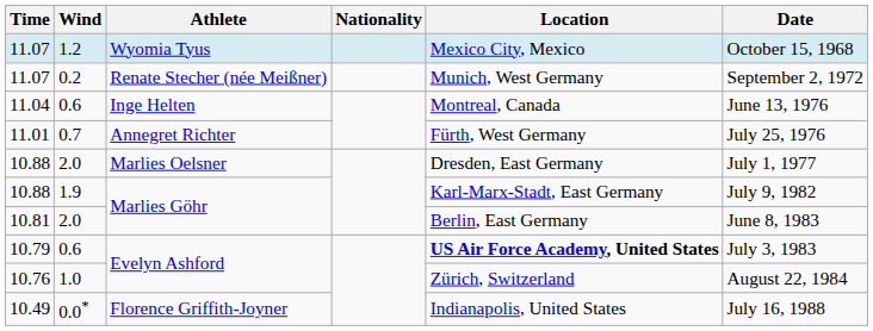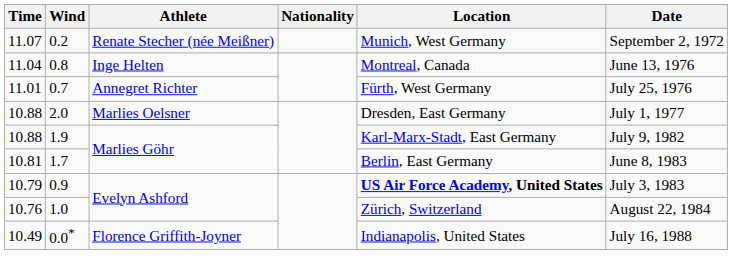 <table class="wikitable">
 <tr>
 <th>Time</th>
 <th>Wind</th>
 <th>Athlete</th>
 <th>Nationality</th>
 <th>Location</th>
 <th>Date</th>
-</tr>
-<tr bgcolor="#D6ECF3">
-<td>11.07</td>
-<td>1.2</td>
-<td><a href='#'>Wyomia Tyus</a></td>
-<td></td>
-<td><a href='#'>Mexico City</a>, Mexico</td>
-<td>October 15, 1968</td>
 </tr>
 <tr -bgcolor="#D6ECF3">
 <td>11.07</td>
 <td>0.2</td>
 <td><a href='#'>Renate Stecher (née Meißner)</a></td>
 <td></td>
 <td><a href='#'>Munich</a>, West Germany</td>
 <td>September 2, 1972</td>
 </tr>
 <tr -bgcolor="#D6ECF3">
 <td>11.04</td>
-<td>0.6</td>
+<td>0.8</td>
 <td><a href='#'>Inge Helten</a></td>
 <td rowspan="2"></td>
 <td><a href='#'>Montreal</a>, Canada</td>
 <td>June 13, 1976</td>
 </tr>
 <tr -bgcolor="#D6ECF3">
 <td>11.01</td>
 <td>0.7</td>
 <td><a href='#'>Annegret Richter</a></td>
 <td><a href='#'>Fürth</a>, West Germany</td>
 <td>July 25, 1976</td>
 </tr>
 <tr -bgcolor="#D6ECF3">
 <td>10.88</td>
 <td>2.0</td>
 <td><a href='#'>Marlies Oelsner</a></td>
 <td rowspan="3"></td>
 <td>Dresden, East Germany</td>
 <td>July 1, 1977</td>
 </tr>
 <tr -bgcolor="#D6ECF3">
 <td>10.88</td>
 <td>1.9</td>
 <td rowspan="2"><a href='#'>Marlies Göhr</a></td>
 <td><a href='#'>Karl-Marx-Stadt</a>, East Germany</td>
 <td>July 9, 1982</td>
 </tr>
 <tr -bgcolor="#D6ECF3">
 <td>10.81</td>
-<td>2.0</td>
+<td>1.7</td>
 <td><a href='#'>Berlin</a>, East Germany</td>
 <td>June 8, 1983</td>
 </tr>
 <tr -bgcolor="#D6ECF3">
 <td>10.79</td>
-<td>0.6</td>
+<td>0.9</td>
 <td rowspan="2"><a href='#'>Evelyn Ashford</a></td>
 <td rowspan="3"></td>
 <td><strong><a href='#'>US Air Force Academy</a>, United States</strong></td>
 <td>July 3, 1983</td>
 </tr>
 <tr -bgcolor="#D6ECF3">
 <td>10.76</td>
 <td>1.0</td>
 <td><a href='#'>Zürich</a>, <a href='#'>Switzerland</a></td>
 <td>August 22, 1984</td>
 </tr>
 <tr -bgcolor="#D6ECF3">
 <td>10.49</td>
 <td>0.0<sup>*</sup></td>
 <td><a href='#'>Florence Griffith-Joyner</a></td>
 <td><a href='#'>Indianapolis</a>, United States</td>
 <td>July 16, 1988</td>
 </tr>
 </table>
